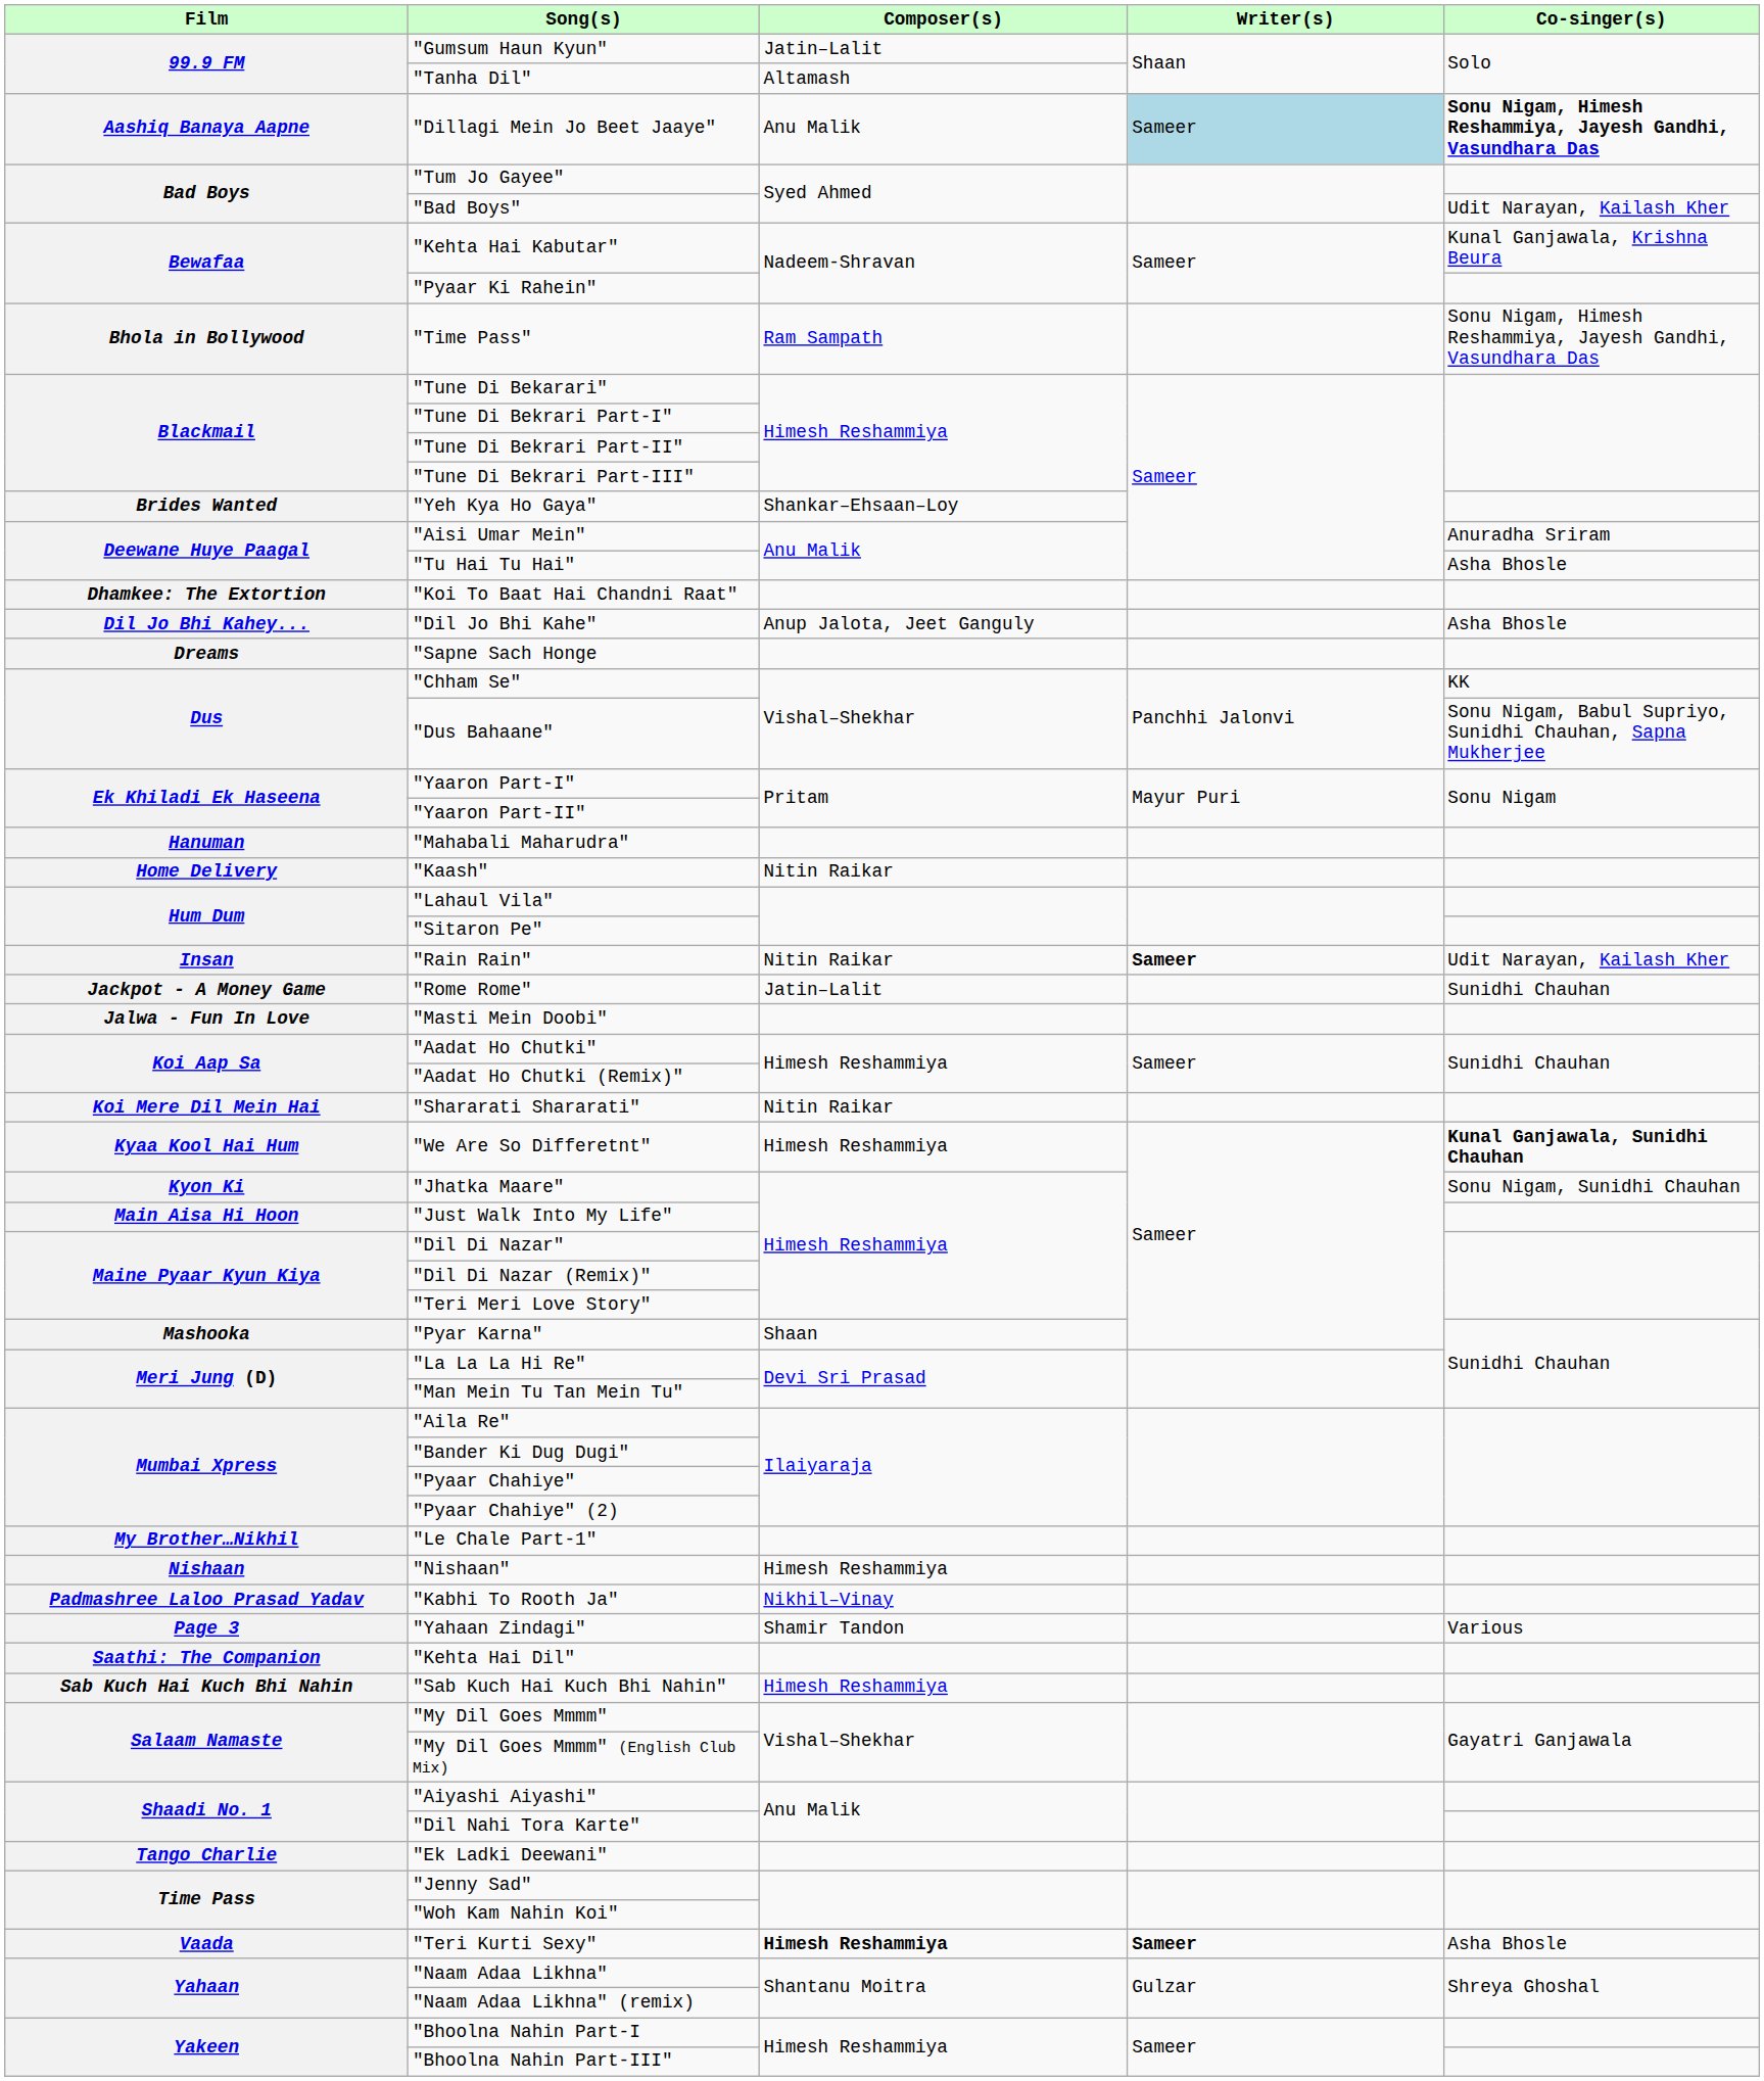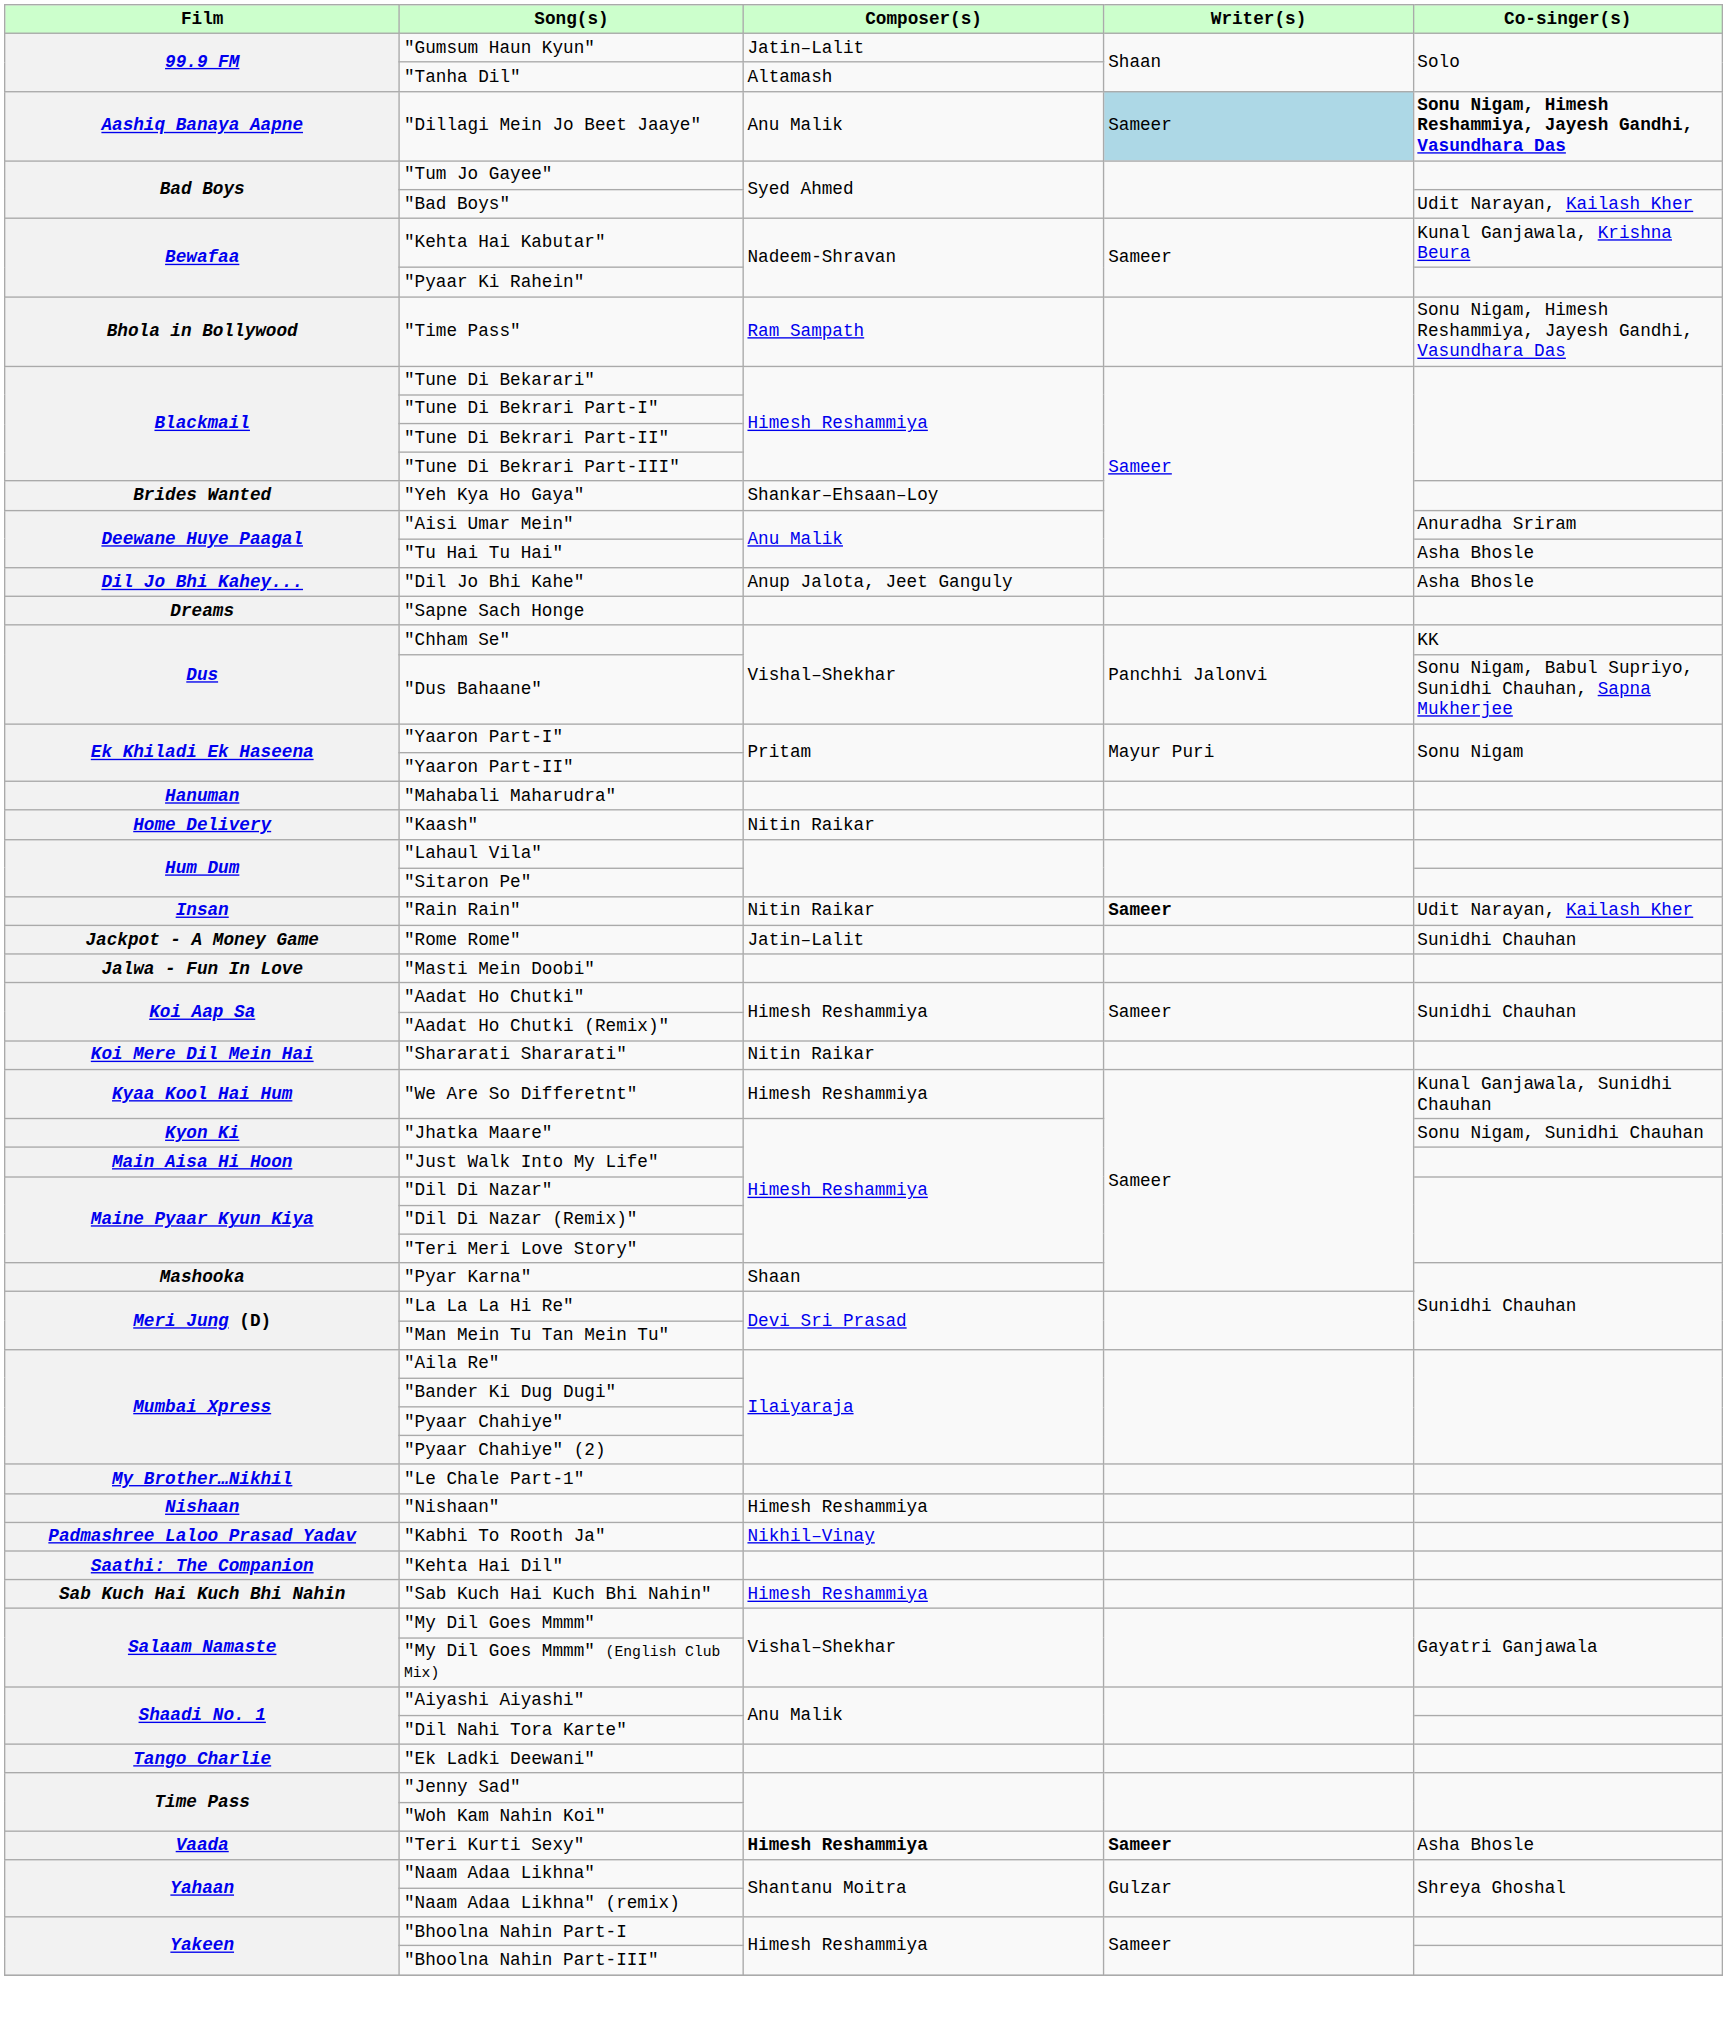 <table class="wikitable plainrowheaders" style="width:100%;" textcolor:#000;">
 <tr style="background:#cfc; text-align:center;">
 <td scope="col" style="width:23%;"><strong>Film</strong></td>
 <td scope="col" style="width:20%;"><strong>Song(s)</strong></td>
 <td scope="col" style="width:21%;"><strong>Composer(s)</strong></td>
 <td scope="col" style="width:18%;"><strong>Writer(s)</strong></td>
 <td scope="col" style="width:18%;"><strong>Co-singer(s)</strong></td>
 </tr>
 <tr>
 <th Rowspan="2" scope="row"><em><a href='#'>99.9 FM</a></em></th>
 <td>"Gumsum Haun Kyun"</td>
 <td>Jatin–Lalit</td>
 <td rowspan=2>Shaan</td>
 <td rowspan=2>Solo</td>
 </tr>
 <tr>
 <td>"Tanha Dil"</td>
 <td>Altamash</td>
 </tr>
 <tr>
 <th scope="row"><em><a href='#'>Aashiq Banaya Aapne</a></em></th>
 <td>"Dillagi Mein Jo Beet Jaaye"</td>
 <td>Anu Malik</td>
 <td style="background: lightblue;">Sameer</td>
 <td><strong>Sonu Nigam, Himesh Reshammiya, Jayesh Gandhi, <a href='#'>Vasundhara Das</a></strong></td>
 </tr>
 <tr>
 <th rowspan=2><em>Bad Boys</em></th>
 <td>"Tum Jo Gayee"</td>
 <td rowspan=2>Syed Ahmed</td>
 <td rowspan=2></td>
 <td></td>
 </tr>
 <tr>
 <td>"Bad Boys"</td>
 <td>Udit Narayan, <a href='#'>Kailash Kher</a></td>
 </tr>
 <tr>
 <th rowspan=2><em><a href='#'>Bewafaa</a></em></th>
 <td>"Kehta Hai Kabutar"</td>
 <td rowspan=2>Nadeem-Shravan</td>
 <td rowspan=2>Sameer</td>
 <td>Kunal Ganjawala, <a href='#'>Krishna Beura</a></td>
 </tr>
 <tr>
 <td>"Pyaar Ki Rahein"</td>
 <td></td>
 </tr>
 <tr>
 <th><em>Bhola in Bollywood</em></th>
 <td>"Time Pass"</td>
 <td><a href='#'>Ram Sampath</a></td>
 <td></td>
 <td>Sonu Nigam, Himesh Reshammiya, Jayesh Gandhi, <a href='#'>Vasundhara Das</a></td>
 </tr>
 <tr>
 <th scope="row" rowspan=4><em><a href='#'>Blackmail</a></em></th>
 <td>"Tune Di Bekarari"</td>
 <td rowspan=4><a href='#'>Himesh Reshammiya</a></td>
 <td rowspan=7><a href='#'>Sameer</a></td>
 <td rowspan=4></td>
 </tr>
 <tr>
 <td>"Tune Di Bekrari Part-I"</td>
 </tr>
 <tr>
 <td>"Tune Di Bekrari Part-II"</td>
 </tr>
 <tr>
 <td>"Tune Di Bekrari Part-III"</td>
 </tr>
 <tr>
 <th scope="row"><em>Brides Wanted</em></th>
 <td>"Yeh Kya Ho Gaya"</td>
 <td>Shankar–Ehsaan–Loy</td>
 <td></td>
 </tr>
 <tr>
 <th scope="row" rowspan=2><em><a href='#'>Deewane Huye Paagal</a></em></th>
 <td>"Aisi Umar Mein"</td>
 <td rowspan=2><a href='#'>Anu Malik</a></td>
 <td>Anuradha Sriram</td>
 </tr>
 <tr>
 <td>"Tu Hai Tu Hai"</td>
 <td>Asha Bhosle</td>
-</tr>
-<tr>
-<th scope="row"><em>Dhamkee: The Extortion</em></th>
-<td>"Koi To Baat Hai Chandni Raat"</td>
-<td></td>
-<td></td>
-<td></td>
 </tr>
 <tr>
 <th scope="row"><em><a href='#'>Dil Jo Bhi Kahey...</a></em></th>
 <td>"Dil Jo Bhi Kahe"</td>
 <td rowspan=1>Anup Jalota, Jeet Ganguly</td>
 <td></td>
 <td>Asha Bhosle</td>
 </tr>
 <tr>
 <th scope="row"><em>Dreams</em></th>
 <td>"Sapne Sach Honge</td>
 <td></td>
 <td></td>
 <td></td>
 </tr>
 <tr>
 <th scope="row" rowspan=2><em><a href='#'>Dus</a></em></th>
 <td>"Chham Se"</td>
 <td rowspan=2>Vishal–Shekhar</td>
 <td rowspan=2>Panchhi Jalonvi</td>
 <td>KK</td>
 </tr>
 <tr>
 <td>"Dus Bahaane"</td>
 <td>Sonu Nigam, Babul Supriyo, Sunidhi Chauhan, <a href='#'>Sapna Mukherjee</a></td>
 </tr>
 <tr>
 <th scope="row" rowspan=2><em><a href='#'>Ek Khiladi Ek Haseena</a></em></th>
 <td>"Yaaron Part-I"</td>
 <td rowspan=2>Pritam</td>
 <td rowspan=2>Mayur Puri</td>
 <td rowspan=2>Sonu Nigam</td>
 </tr>
 <tr>
 <td>"Yaaron Part-II"</td>
 </tr>
 <tr>
 <th scope="row"><em><a href='#'>Hanuman</a></em></th>
 <td>"Mahabali Maharudra"</td>
 <td></td>
 <td></td>
 <td></td>
 </tr>
 <tr>
 <th scope="row"><em><a href='#'>Home Delivery</a></em></th>
 <td>"Kaash"</td>
 <td>Nitin Raikar</td>
 <td></td>
 <td rowspan=1></td>
 </tr>
 <tr>
 <th scope="row" rowspan=2><em><a href='#'>Hum Dum</a></em></th>
 <td>"Lahaul Vila"</td>
 <td rowspan=2></td>
 <td rowspan=2></td>
 <td></td>
 </tr>
 <tr>
 <td>"Sitaron Pe"</td>
 <td></td>
 </tr>
 <tr>
 <th scope="row"><em><a href='#'>Insan</a></em></th>
 <td>"Rain Rain"</td>
 <td>Nitin Raikar</td>
 <td><strong>Sameer</strong></td>
 <td>Udit Narayan, <a href='#'>Kailash Kher</a></td>
 </tr>
 <tr>
 <th scope="row"><em>Jackpot - A Money Game</em></th>
 <td>"Rome Rome"</td>
 <td>Jatin–Lalit</td>
 <td></td>
 <td>Sunidhi Chauhan</td>
 </tr>
 <tr>
 <th scope="row"><em>Jalwa - Fun In Love</em></th>
 <td>"Masti Mein Doobi"</td>
 <td></td>
 <td></td>
 <td></td>
 </tr>
 <tr>
 <th scope="row" rowspan=2><em><a href='#'>Koi Aap Sa</a></em></th>
 <td>"Aadat Ho Chutki"</td>
 <td rowspan=2>Himesh Reshammiya</td>
 <td rowspan=2>Sameer</td>
 <td rowspan=2>Sunidhi Chauhan</td>
 </tr>
 <tr>
 <td>"Aadat Ho Chutki (Remix)"</td>
 </tr>
 <tr>
 <th scope="row"><em><a href='#'>Koi Mere Dil Mein Hai</a></em></th>
 <td>"Shararati Shararati"</td>
 <td>Nitin Raikar</td>
 <td></td>
 <td></td>
 </tr>
 <tr>
 <th scope="row"><em><a href='#'>Kyaa Kool Hai Hum</a></em></th>
 <td>"We Are So Differetnt"</td>
 <td>Himesh Reshammiya</td>
 <td rowspan=7>Sameer</td>
-<td><strong>Kunal Ganjawala, Sunidhi Chauhan</strong></td>
+<td>Kunal Ganjawala, Sunidhi Chauhan</td>
 </tr>
 <tr>
 <th scope="row"><em><a href='#'>Kyon Ki</a></em></th>
 <td>"Jhatka Maare"</td>
 <td rowspan=5><a href='#'>Himesh Reshammiya</a></td>
 <td>Sonu Nigam, Sunidhi Chauhan</td>
 </tr>
 <tr>
 <th scope="row"><em><a href='#'>Main Aisa Hi Hoon</a></em></th>
 <td>"Just Walk Into My Life"</td>
 <td></td>
 </tr>
 <tr>
 <th scope="row" rowspan=3><em><a href='#'>Maine Pyaar Kyun Kiya</a></em></th>
 <td>"Dil Di Nazar"</td>
 <td rowspan=3></td>
 </tr>
 <tr>
 <td>"Dil Di Nazar (Remix)"</td>
 </tr>
 <tr>
 <td>"Teri Meri Love Story"</td>
 </tr>
 <tr>
 <th scope="row"><em>Mashooka</em></th>
 <td>"Pyar Karna"</td>
 <td>Shaan</td>
 <td rowspan=3>Sunidhi Chauhan</td>
 </tr>
 <tr>
 <th scope="row" rowspan=2><em><a href='#'>Meri Jung</a></em> (D)</th>
 <td>"La La La Hi Re"</td>
 <td rowspan=2><a href='#'>Devi Sri Prasad</a></td>
 <td rowspan=2></td>
 </tr>
 <tr>
 <td>"Man Mein Tu Tan Mein Tu"</td>
 </tr>
 <tr>
 <th scope="row" rowspan=4><em><a href='#'>Mumbai Xpress</a></em></th>
 <td>"Aila Re"</td>
 <td rowspan=4><a href='#'>Ilaiyaraja</a></td>
 <td rowspan=4></td>
 <td rowspan=4></td>
 </tr>
 <tr>
 <td>"Bander Ki Dug Dugi"</td>
 </tr>
 <tr>
 <td>"Pyaar Chahiye"</td>
 </tr>
 <tr>
 <td>"Pyaar Chahiye" (2)</td>
 </tr>
 <tr>
 <th scope="row"><em><a href='#'>My Brother…Nikhil</a></em></th>
 <td>"Le Chale Part-1"</td>
 <td></td>
 <td></td>
 <td></td>
 </tr>
 <tr>
 <th scope="row" rowspan=1><em><a href='#'>Nishaan</a></em></th>
 <td>"Nishaan"</td>
 <td>Himesh Reshammiya</td>
 <td rowspan=1></td>
 <td rowspan=1></td>
 </tr>
 <tr>
 <th scope="row"><em><a href='#'>Padmashree Laloo Prasad Yadav</a></em></th>
 <td>"Kabhi To Rooth Ja"</td>
 <td><a href='#'>Nikhil–Vinay</a></td>
 <td></td>
 <td></td>
-</tr>
-<tr>
-<th scope="row" rowspan=1><em><a href='#'>Page 3</a></em></th>
-<td>"Yahaan Zindagi"</td>
-<td>Shamir Tandon</td>
-<td></td>
-<td>Various</td>
 </tr>
 <tr>
 <th scope="row"><em><a href='#'>Saathi: The Companion</a></em></th>
 <td>"Kehta Hai Dil"</td>
 <td></td>
 <td></td>
 <td></td>
 </tr>
 <tr>
 <th scope="row" rowspan=1><em>Sab Kuch Hai Kuch Bhi Nahin</em></th>
 <td>"Sab Kuch Hai Kuch Bhi Nahin"</td>
 <td><a href='#'>Himesh Reshammiya</a></td>
 <td></td>
 <td></td>
 </tr>
 <tr>
 <th scope="row" rowspan=2><em><a href='#'>Salaam Namaste</a></em></th>
 <td>"My Dil Goes Mmmm"</td>
 <td rowspan=2>Vishal–Shekhar</td>
 <td rowspan=2></td>
 <td rowspan=2>Gayatri Ganjawala</td>
 </tr>
 <tr>
 <td>"My Dil Goes Mmmm" <small>(English Club Mix)</small></td>
 </tr>
 <tr>
 <th scope="row" rowspan=2><em><a href='#'>Shaadi No. 1</a></em></th>
 <td>"Aiyashi Aiyashi"</td>
 <td rowspan=2>Anu Malik</td>
 <td rowspan=2></td>
 <td></td>
 </tr>
 <tr>
 <td>"Dil Nahi Tora Karte"</td>
 <td></td>
 </tr>
 <tr>
 <th scope="row"><em><a href='#'>Tango Charlie</a></em></th>
 <td>"Ek Ladki Deewani"</td>
 <td></td>
 <td></td>
 <td></td>
 </tr>
 <tr>
 <th scope="row" rowspan=2><em>Time Pass</em></th>
 <td>"Jenny Sad"</td>
 <td rowspan=2></td>
 <td rowspan=2></td>
 <td rowspan=2></td>
 </tr>
 <tr>
 <td>"Woh Kam Nahin Koi"</td>
 </tr>
 <tr>
 <th scope="row"><em><a href='#'>Vaada</a></em></th>
 <td>"Teri Kurti Sexy"</td>
 <td><strong>Himesh Reshammiya</strong></td>
 <td><strong>Sameer</strong></td>
 <td>Asha Bhosle</td>
 </tr>
 <tr>
 <th scope="row" rowspan=2><em><a href='#'>Yahaan</a></em></th>
 <td>"Naam Adaa Likhna"</td>
 <td rowspan="2">Shantanu Moitra</td>
 <td rowspan="2">Gulzar</td>
 <td rowspan=2>Shreya Ghoshal</td>
 </tr>
 <tr>
 <td>"Naam Adaa Likhna" (remix)</td>
 </tr>
 <tr>
 <th scope="row" rowspan=2><em><a href='#'>Yakeen</a></em></th>
 <td>"Bhoolna Nahin Part-I</td>
 <td rowspan=2>Himesh Reshammiya</td>
 <td rowspan=2>Sameer</td>
 <td></td>
 </tr>
 <tr>
 <td>"Bhoolna Nahin Part-III"</td>
 <td></td>
 </tr>
 <tr>
 </tr>
 </table>
